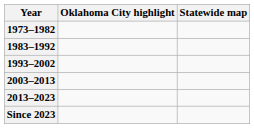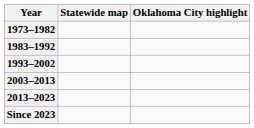 <table class=wikitable>
 <tr>
 <th>Year</th>
+<th>Statewide map</th>
 <th>Oklahoma City highlight</th>
-<th>Statewide map</th>
 </tr>
 <tr>
 <th>1973–1982</th>
 <td></td>
 <td></td>
 </tr>
 <tr>
 <th>1983–1992</th>
 <td></td>
 <td></td>
 </tr>
 <tr>
 <th>1993–2002</th>
 <td></td>
 <td></td>
 </tr>
 <tr>
 <th>2003–2013</th>
 <td></td>
 <td></td>
 </tr>
 <tr>
 <th>2013–2023</th>
 <td></td>
 <td></td>
 </tr>
 <tr>
 <th>Since 2023</th>
 <td></td>
 <td></td>
 </tr>
 </table>
